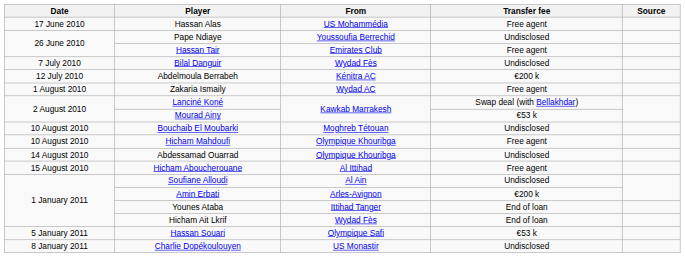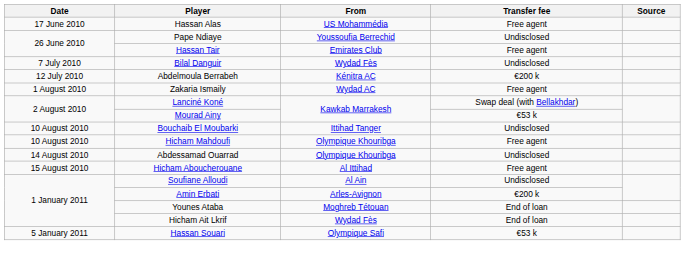 <table class="wikitable sortable" style="width:70%; text-align:center; font-size:85%; text-align:centre;">
 <tr>
 <th>Date</th>
 <th>Player</th>
 <th>From</th>
 <th>Transfer fee</th>
 <th>Source</th>
 </tr>
 <tr>
 <td>17 June 2010</td>
 <td> Hassan Alas</td>
 <td><a href='#'>US Mohammédia</a></td>
 <td>Free agent</td>
 <td></td>
 </tr>
 <tr>
 <td rowspan="2">26 June 2010</td>
 <td> Pape Ndiaye</td>
 <td><a href='#'>Youssoufia Berrechid</a></td>
 <td>Undisclosed</td>
 <td></td>
 </tr>
 <tr>
 <td> <a href='#'>Hassan Tair</a></td>
 <td> <a href='#'>Emirates Club</a></td>
 <td>Free agent</td>
 <td></td>
 </tr>
 <tr>
 <td>7 July 2010</td>
 <td> <a href='#'>Bilal Danguir</a></td>
 <td><a href='#'>Wydad Fès</a></td>
 <td>Undisclosed</td>
 <td></td>
 </tr>
 <tr>
 <td>12 July 2010</td>
 <td> Abdelmoula Berrabeh</td>
 <td><a href='#'>Kénitra AC</a></td>
 <td>€200 k</td>
 <td></td>
 </tr>
 <tr>
 <td>1 August 2010</td>
 <td> Zakaria Ismaily</td>
 <td><a href='#'>Wydad AC</a></td>
 <td>Free agent</td>
 <td></td>
 </tr>
 <tr>
 <td rowspan="2">2 August 2010</td>
 <td> <a href='#'>Lanciné Koné</a></td>
 <td rowspan="2"><a href='#'>Kawkab Marrakesh</a></td>
 <td>Swap deal (with <a href='#'>Bellakhdar</a>)</td>
 <td rowspan="2"></td>
 </tr>
 <tr>
 <td> <a href='#'>Mourad Ainy</a></td>
 <td>€53 k</td>
 </tr>
 <tr>
 <td>10 August 2010</td>
 <td> <a href='#'>Bouchaib El Moubarki</a></td>
-<td><a href='#'>Moghreb Tétouan</a></td>
+<td><a href='#'>Ittihad Tanger</a></td>
 <td>Undisclosed</td>
 <td></td>
 </tr>
 <tr>
 <td>10 August 2010</td>
 <td> <a href='#'>Hicham Mahdoufi</a></td>
 <td><a href='#'>Olympique Khouribga</a></td>
 <td>Free agent</td>
 <td></td>
 </tr>
 <tr>
 <td>14 August 2010</td>
 <td> Abdessamad Ouarrad</td>
 <td><a href='#'>Olympique Khouribga</a></td>
 <td>Undisclosed</td>
 <td></td>
 </tr>
 <tr>
 <td>15 August 2010</td>
 <td> <a href='#'>Hicham Aboucherouane</a></td>
 <td> <a href='#'>Al Ittihad</a></td>
 <td>Free agent</td>
 <td></td>
 </tr>
 <tr>
 <td rowspan="4">1 January 2011</td>
 <td> <a href='#'>Soufiane Alloudi</a></td>
 <td> <a href='#'>Al Ain</a></td>
 <td>Undisclosed</td>
 <td rowspan="2"></td>
 </tr>
 <tr>
 <td> <a href='#'>Amin Erbati</a></td>
 <td> <a href='#'>Arles-Avignon</a></td>
 <td>€200 k</td>
 </tr>
 <tr>
 <td> Younes Ataba</td>
-<td><a href='#'>Ittihad Tanger</a></td>
+<td><a href='#'>Moghreb Tétouan</a></td>
 <td>End of loan</td>
 <td></td>
 </tr>
 <tr>
 <td> Hicham Ait Lkrif</td>
 <td><a href='#'>Wydad Fès</a></td>
 <td>End of loan</td>
 <td></td>
 </tr>
 <tr>
 <td>5 January 2011</td>
 <td> <a href='#'>Hassan Souari</a></td>
 <td><a href='#'>Olympique Safi</a></td>
 <td>€53 k</td>
 <td></td>
 </tr>
-<tr>
-<td>8 January 2011</td>
-<td> <a href='#'>Charlie Dopékoulouyen</a></td>
-<td> <a href='#'>US Monastir</a></td>
-<td>Undisclosed</td>
-<td></td>
-</tr>
 </table>
